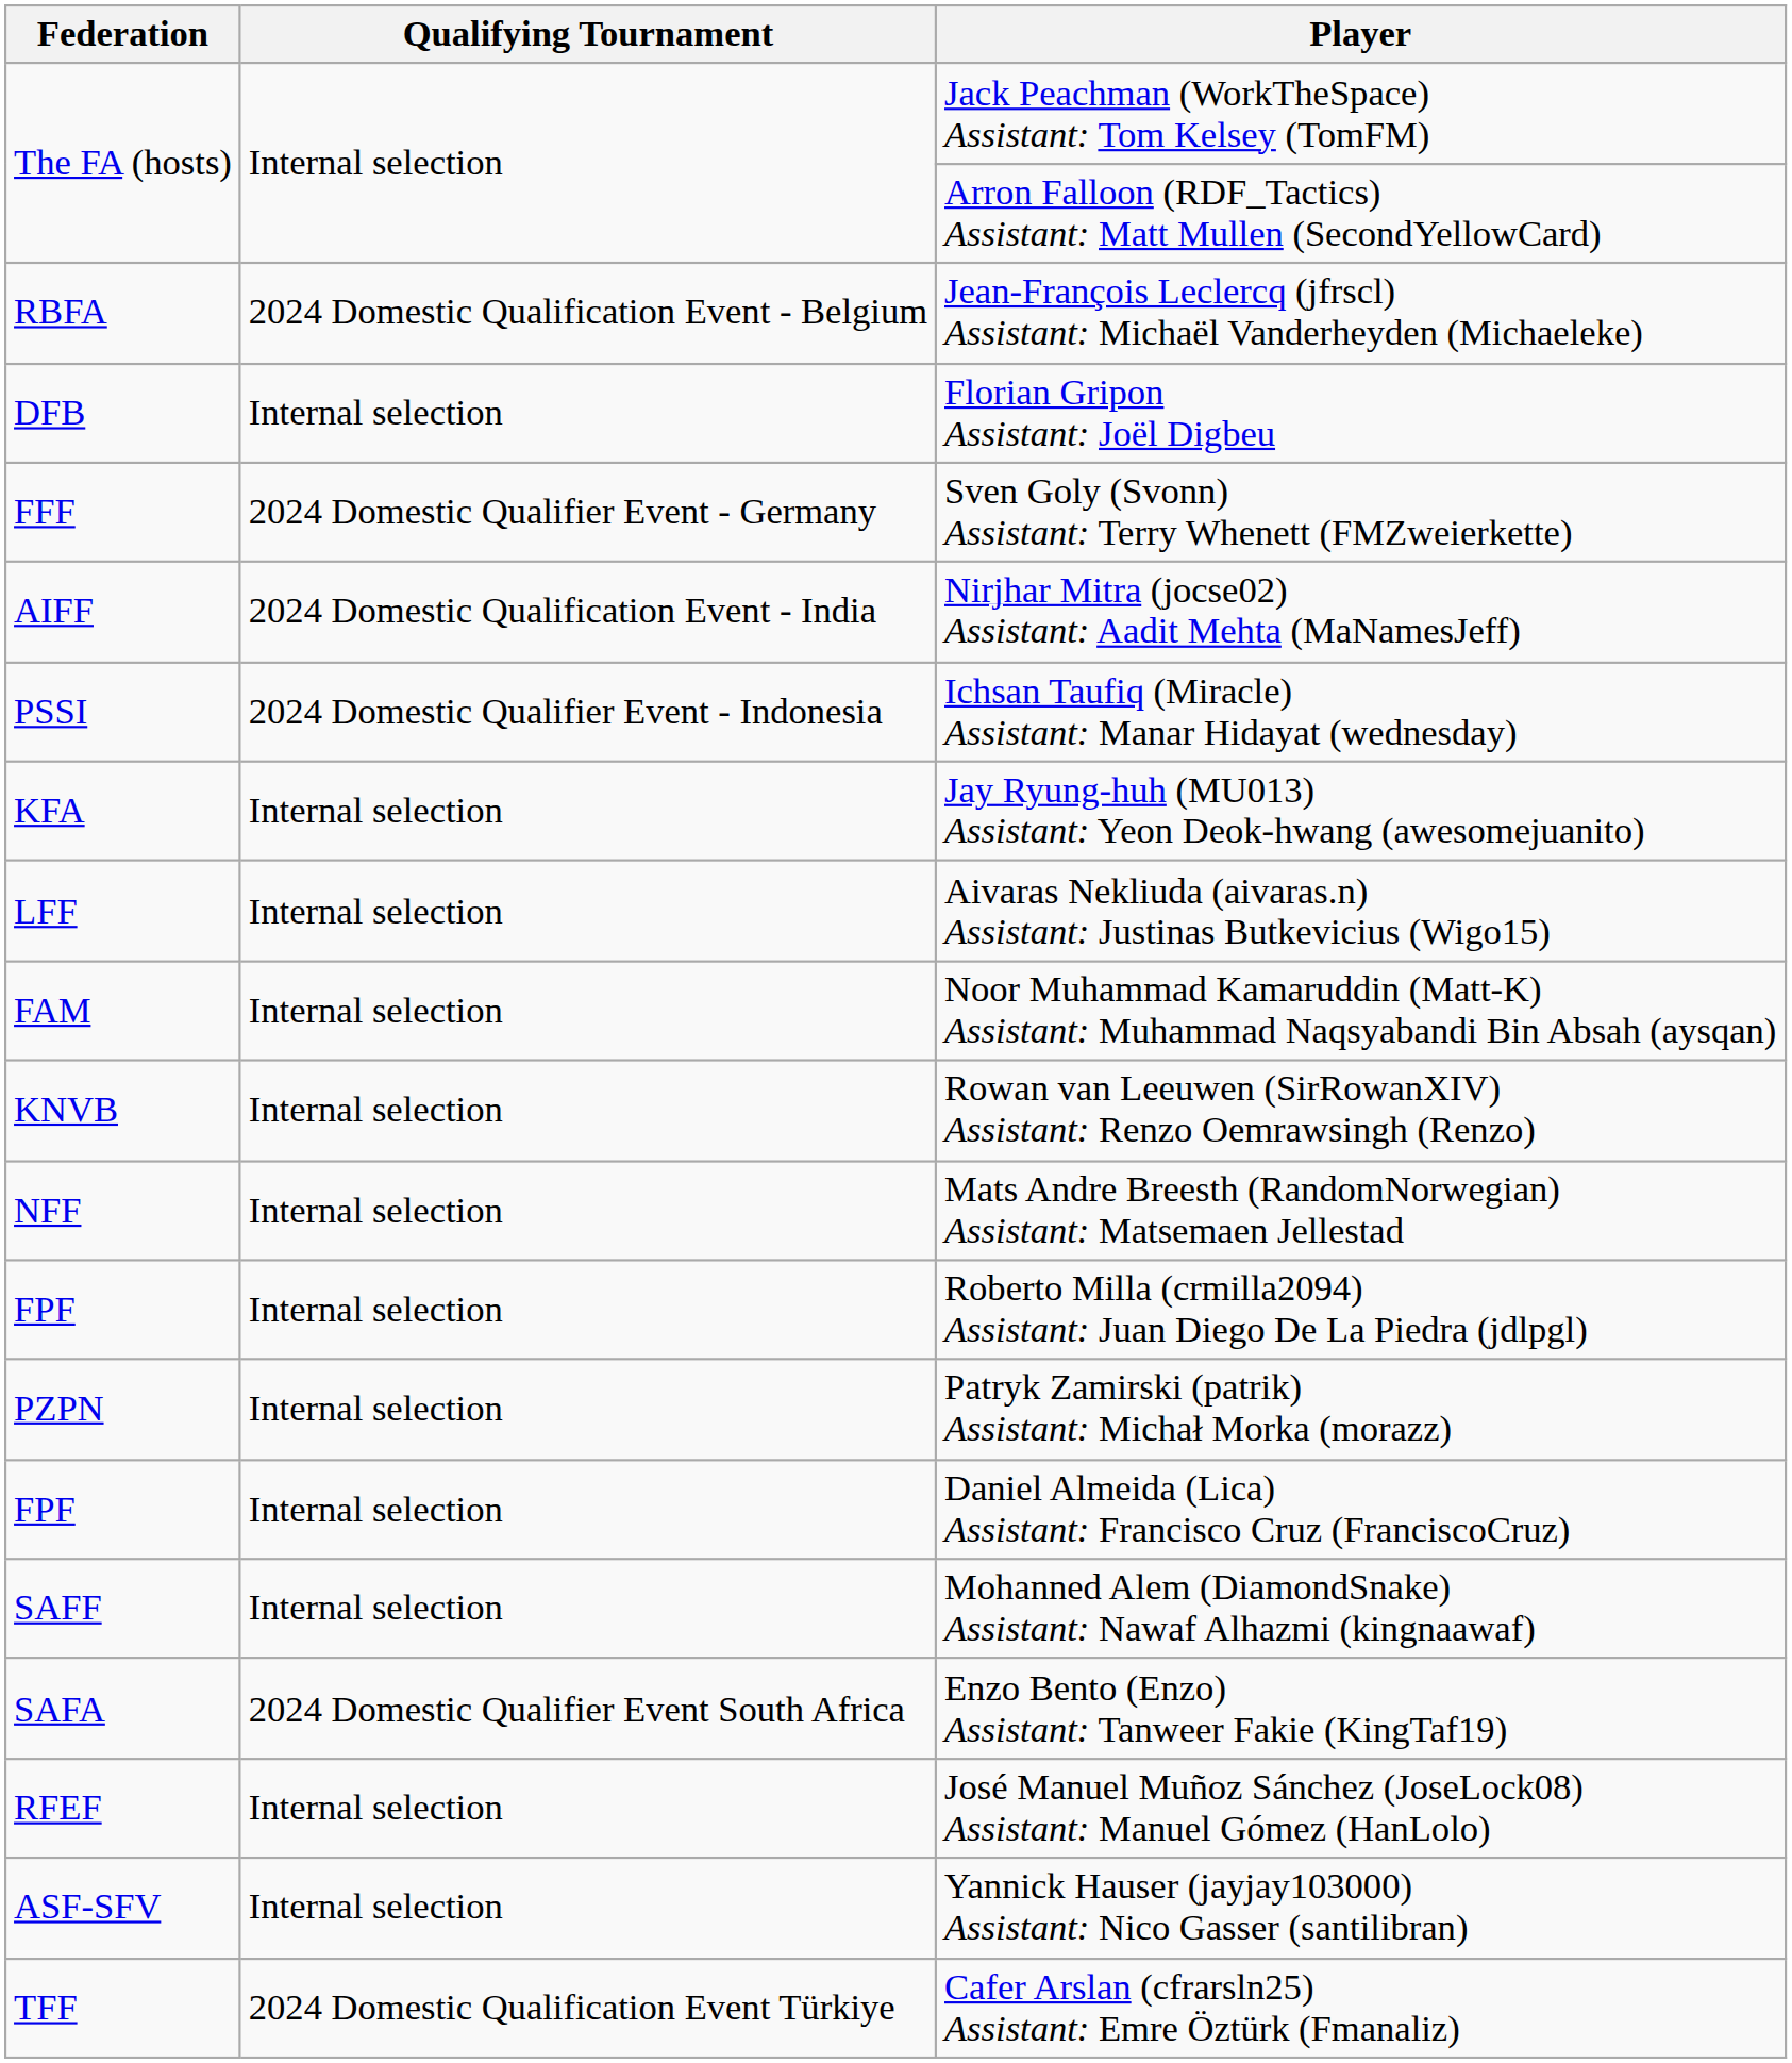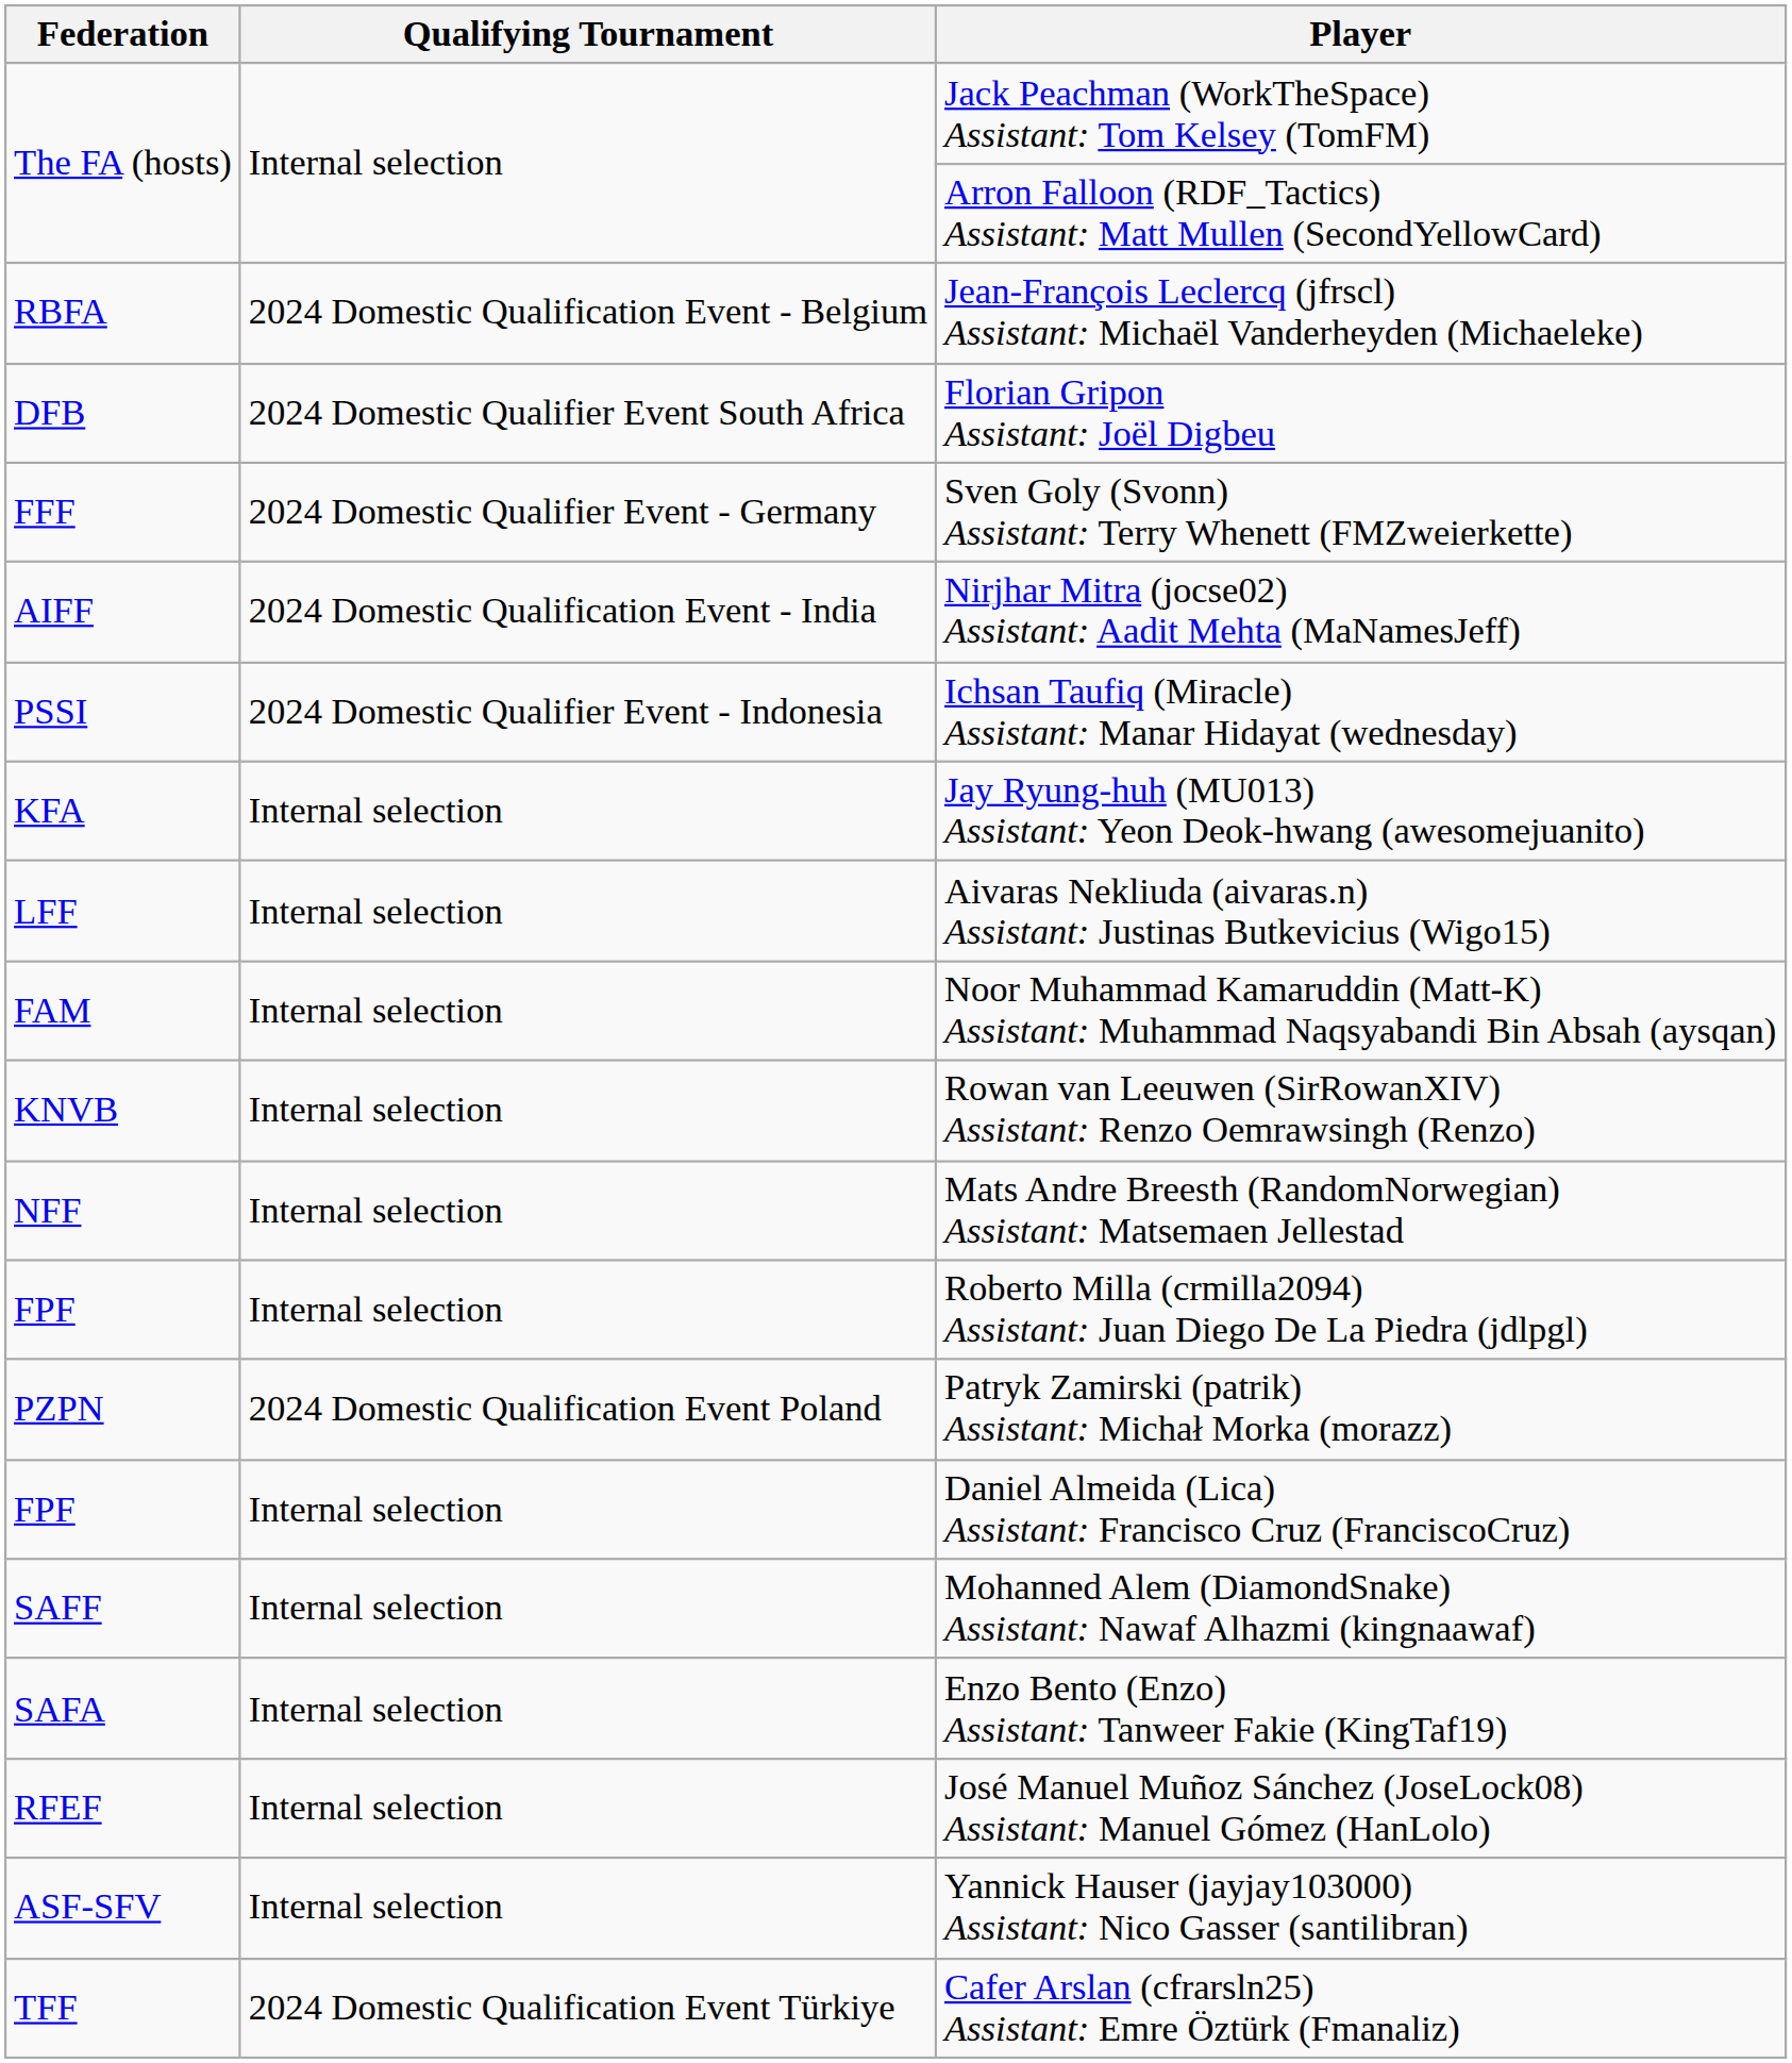 <table class="wikitable sortable">
 <tr>
 <th>Federation</th>
 <th>Qualifying Tournament</th>
 <th>Player</th>
 </tr>
 <tr>
 <td rowspan=2> <a href='#'>The FA</a> (hosts)</td>
 <td rowspan=2>Internal selection</td>
 <td><a href='#'>Jack Peachman</a> (WorkTheSpace)<br><em>Assistant:</em> <a href='#'>Tom Kelsey</a> (TomFM)</td>
 </tr>
 <tr>
 <td><a href='#'>Arron Falloon</a> (RDF_Tactics)<br><em>Assistant:</em> <a href='#'>Matt Mullen</a> (SecondYellowCard)</td>
 </tr>
 <tr>
 <td> <a href='#'>RBFA</a></td>
 <td>2024 Domestic Qualification Event - Belgium</td>
 <td><a href='#'>Jean-François Leclercq</a> (jfrscl)<br><em>Assistant:</em> Michaël Vanderheyden (Michaeleke)</td>
 </tr>
 <tr>
 <td> <a href='#'>DFB</a></td>
-<td>Internal selection</td>
+<td>2024 Domestic Qualifier Event South Africa</td>
 <td><a href='#'>Florian Gripon</a><br><em>Assistant:</em> <a href='#'>Joël Digbeu</a></td>
 </tr>
 <tr>
 <td> <a href='#'>FFF</a></td>
 <td>2024 Domestic Qualifier Event - Germany</td>
 <td>Sven Goly (Svonn)<br><em>Assistant:</em> Terry Whenett (FMZweierkette)</td>
 </tr>
 <tr>
 <td> <a href='#'>AIFF</a></td>
 <td>2024 Domestic Qualification Event - India</td>
 <td><a href='#'>Nirjhar Mitra</a> (jocse02)<br><em>Assistant:</em> <a href='#'>Aadit Mehta</a> (MaNamesJeff)</td>
 </tr>
 <tr>
 <td> <a href='#'>PSSI</a></td>
 <td>2024 Domestic Qualifier Event - Indonesia</td>
 <td><a href='#'>Ichsan Taufiq</a> (Miracle)<br><em>Assistant:</em> Manar Hidayat (wednesday)</td>
 </tr>
 <tr>
 <td> <a href='#'>KFA</a></td>
 <td>Internal selection</td>
 <td><a href='#'>Jay Ryung-huh</a> (MU013)<br><em>Assistant:</em> Yeon Deok-hwang (awesomejuanito)</td>
 </tr>
 <tr>
 <td> <a href='#'>LFF</a></td>
 <td>Internal selection</td>
 <td>Aivaras Nekliuda (aivaras.n)<br><em>Assistant:</em> Justinas Butkevicius (Wigo15)</td>
 </tr>
 <tr>
 <td> <a href='#'>FAM</a></td>
 <td>Internal selection</td>
 <td>Noor Muhammad Kamaruddin (Matt-K)<br><em>Assistant:</em> Muhammad Naqsyabandi Bin Absah (aysqan)</td>
 </tr>
 <tr>
 <td> <a href='#'>KNVB</a></td>
 <td>Internal selection</td>
 <td>Rowan van Leeuwen (SirRowanXIV)<br><em>Assistant:</em> Renzo Oemrawsingh (Renzo)</td>
 </tr>
 <tr>
 <td> <a href='#'>NFF</a></td>
 <td>Internal selection</td>
 <td>Mats Andre Breesth (RandomNorwegian)<br><em>Assistant:</em> Matsemaen Jellestad</td>
 </tr>
 <tr>
 <td> <a href='#'>FPF</a></td>
 <td>Internal selection</td>
 <td>Roberto Milla (crmilla2094)<br><em>Assistant:</em> Juan Diego De La Piedra (jdlpgl)</td>
 </tr>
 <tr>
 <td> <a href='#'>PZPN</a></td>
-<td>Internal selection</td>
+<td>2024 Domestic Qualification Event Poland</td>
 <td>Patryk Zamirski (patrik)<br><em>Assistant:</em> Michał Morka (morazz)</td>
 </tr>
 <tr>
 <td> <a href='#'>FPF</a></td>
 <td>Internal selection</td>
 <td>Daniel Almeida (Lica)<br><em>Assistant:</em> Francisco Cruz (FranciscoCruz)</td>
 </tr>
 <tr>
 <td> <a href='#'>SAFF</a></td>
 <td>Internal selection</td>
 <td>Mohanned Alem (DiamondSnake)<br><em>Assistant:</em> Nawaf Alhazmi (kingnaawaf)</td>
 </tr>
 <tr>
 <td> <a href='#'>SAFA</a></td>
-<td>2024 Domestic Qualifier Event South Africa</td>
+<td>Internal selection</td>
 <td>Enzo Bento (Enzo)<br><em>Assistant:</em> Tanweer Fakie (KingTaf19)</td>
 </tr>
 <tr>
 <td> <a href='#'>RFEF</a></td>
 <td>Internal selection</td>
 <td>José Manuel Muñoz Sánchez (JoseLock08)<br><em>Assistant:</em> Manuel Gómez (HanLolo)</td>
 </tr>
 <tr>
 <td> <a href='#'>ASF-SFV</a></td>
 <td>Internal selection</td>
 <td>Yannick Hauser (jayjay103000)<br><em>Assistant:</em> Nico Gasser (santilibran)</td>
 </tr>
 <tr>
 <td> <a href='#'>TFF</a></td>
 <td>2024 Domestic Qualification Event Türkiye</td>
 <td><a href='#'>Cafer Arslan</a> (cfrarsln25)<br><em>Assistant:</em> Emre Öztürk (Fmanaliz)</td>
 </tr>
 </table>
